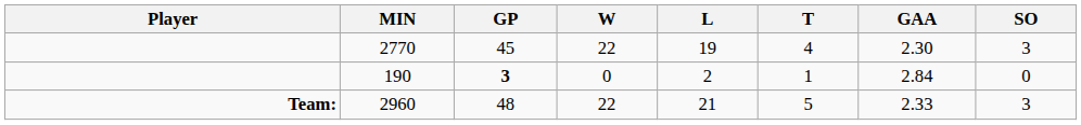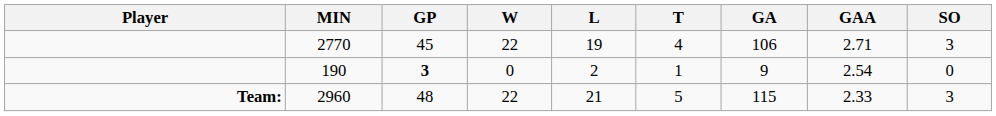 <table class="wikitable sortable" width="60%">
 <tr>
 <th bgcolor="#DDDDFF" width="10%">Player</th>
 <th width="3%" bgcolor="#DDDDFF" title="Minutes played">MIN</th>
 <th width="3%" bgcolor="#DDDDFF" title="Games played in">GP</th>
 <th width="3%" bgcolor="#DDDDFF" title="Games played in">W</th>
 <th width="3%" bgcolor="#DDDDFF"title="Games played in">L</th>
 <th width="3%" bgcolor="#DDDDFF" title="Ties">T</th>
+<th width="3%" bgcolor="#DDDDFF" title="Goals against">GA</th>
 <th width="3%" bgcolor="#DDDDFF" title="Goals against average">GAA</th>
 <th width="3%" bgcolor="#DDDDFF"title="Shut-outs">SO</th>
 </tr>
 <tr align="center">
 <td align="right"></td>
 <td>2770</td>
 <td>45</td>
 <td>22</td>
 <td>19</td>
 <td>4</td>
-<td>2.30</td>
+<td>106</td>
+<td>2.71</td>
 <td>3</td>
 </tr>
 <tr align="center">
 <td align="right"></td>
 <td>190</td>
 <td><strong>3</strong></td>
 <td>0</td>
 <td>2</td>
 <td>1</td>
-<td>2.84</td>
+<td>9</td>
+<td>2.54</td>
 <td>0</td>
 </tr>
 <tr align="center">
 <td align="right"><strong>Team:</strong></td>
 <td>2960</td>
 <td>48</td>
 <td>22</td>
 <td>21</td>
 <td>5</td>
+<td>115</td>
 <td>2.33</td>
 <td>3</td>
 </tr>
 </table>
